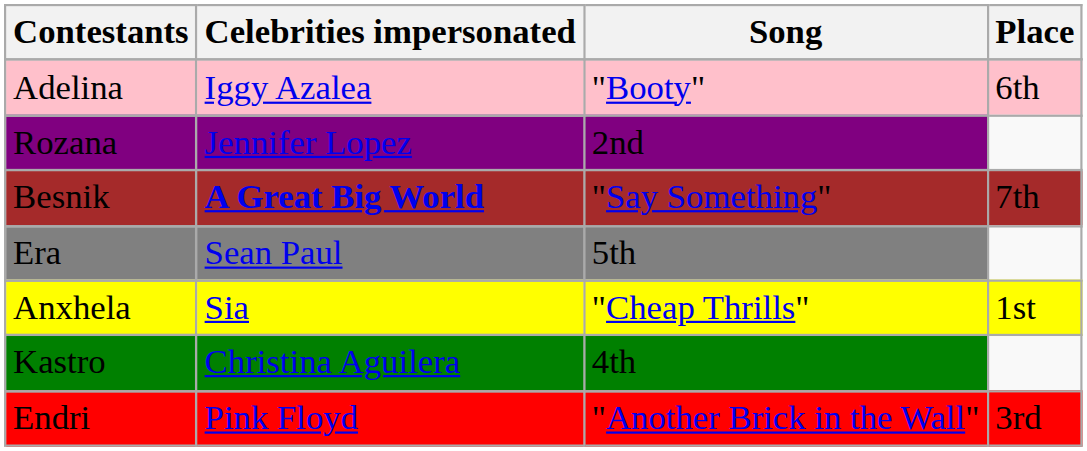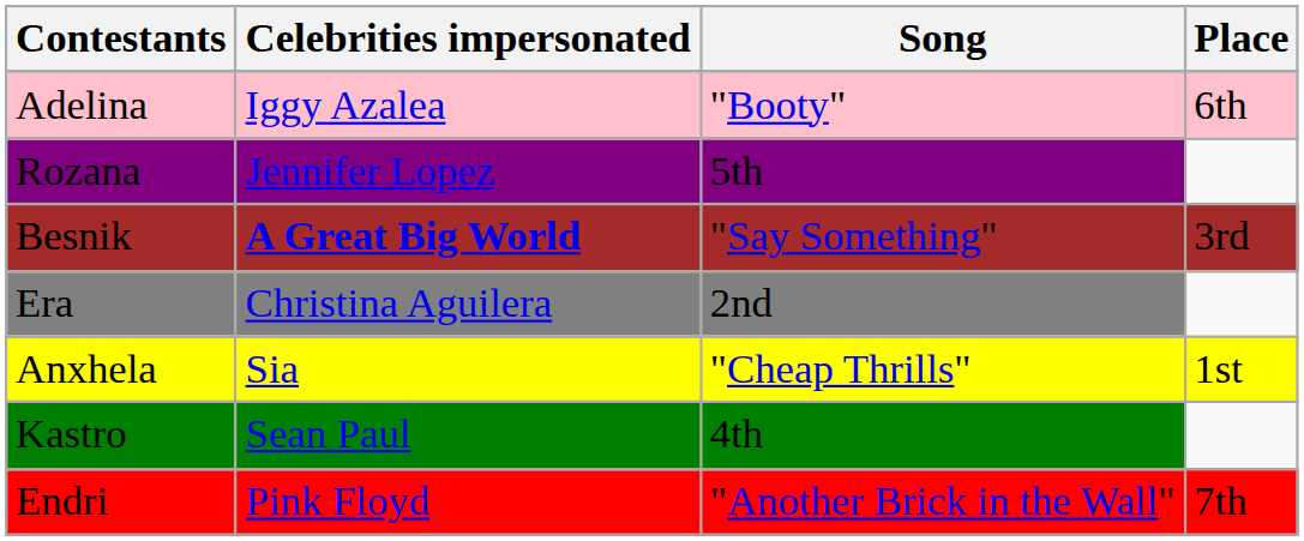 <table class="wikitable">
 <tr>
 <th>Contestants</th>
 <th>Celebrities impersonated</th>
 <th>Song</th>
 <th>Place</th>
 </tr>
 <tr>
 </tr>
 <tr style="background:pink">
 <td>Adelina</td>
 <td><a href='#'>Iggy Azalea</a></td>
 <td rowspan="2">"<a href='#'>Booty</a>"</td>
 <td>6th</td>
 </tr>
 <tr>
 </tr>
 <tr style="background:purple">
 <td>Rozana</td>
 <td><a href='#'>Jennifer Lopez</a></td>
-<td>2nd</td>
+<td>5th</td>
 </tr>
 <tr>
 </tr>
 <tr style="background:brown">
 <td>Besnik</td>
 <td><strong><a href='#'>A Great Big World</a></strong></td>
 <td rowspan="2">"<a href='#'>Say Something</a>"</td>
-<td>7th</td>
+<td>3rd</td>
 </tr>
 <tr>
 </tr>
 <tr style="background:grey">
 <td>Era</td>
-<td><a href='#'>Sean Paul</a></td>
-<td>5th</td>
+<td><a href='#'>Christina Aguilera</a></td>
+<td>2nd</td>
 </tr>
 <tr>
 </tr>
 <tr style="background:yellow">
 <td>Anxhela</td>
 <td><a href='#'>Sia</a></td>
 <td rowspan="2">"<a href='#'>Cheap Thrills</a>"</td>
 <td>1st</td>
 </tr>
 <tr>
 </tr>
 <tr style="background:green">
 <td>Kastro</td>
-<td><a href='#'>Christina Aguilera</a></td>
+<td><a href='#'>Sean Paul</a></td>
 <td>4th</td>
 </tr>
 <tr>
 </tr>
 <tr style="background:red">
 <td>Endri</td>
 <td><a href='#'>Pink Floyd</a></td>
 <td>"<a href='#'>Another Brick in the Wall</a>"</td>
-<td>3rd</td>
+<td>7th</td>
 </tr>
 </table>
